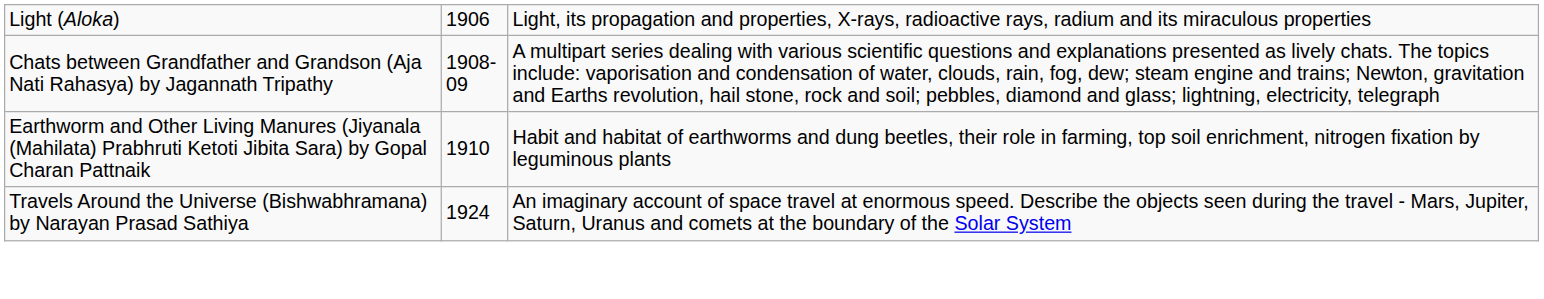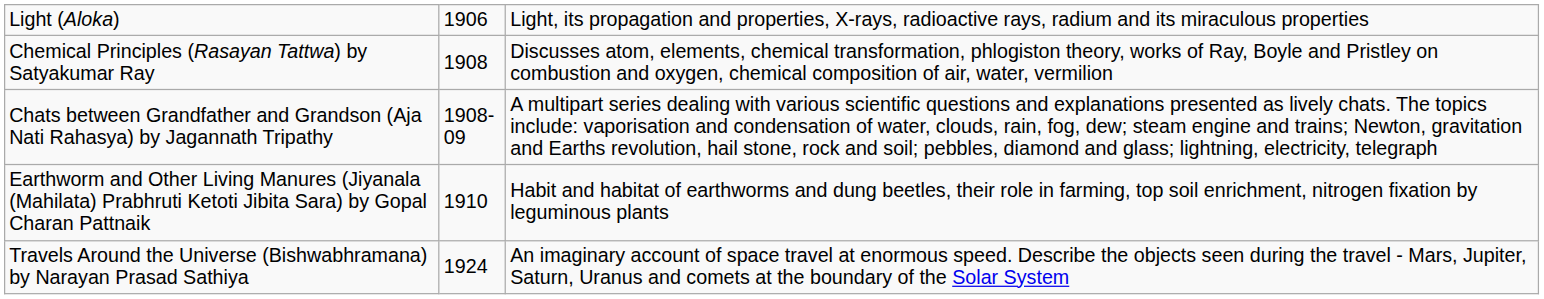 <table class="wikitable">
 <tr>
 <td>Light (<em>Aloka</em>)</td>
 <td>1906</td>
 <td>Light, its propagation and properties, X-rays, radioactive  rays, radium and its miraculous properties</td>
+</tr>
+<tr>
+<td>Chemical Principles (<em>Rasayan Tattwa</em>) by Satyakumar Ray</td>
+<td>1908</td>
+<td>Discusses atom, elements, chemical transformation,  phlogiston theory, works of Ray, Boyle and Pristley on combustion and oxygen,  chemical composition of air, water, vermilion</td>
 </tr>
 <tr>
 <td>Chats between Grandfather and Grandson (Aja Nati Rahasya)  by Jagannath Tripathy</td>
 <td>1908-09</td>
 <td>A multipart series dealing with various scientific questions  and explanations presented as lively chats. The topics include: vaporisation  and condensation of water, clouds, rain, fog, dew; steam engine and trains;  Newton, gravitation and Earths revolution, hail stone, rock and soil;  pebbles, diamond and glass; lightning, electricity, telegraph</td>
 </tr>
 <tr>
 <td>Earthworm and Other Living Manures (Jiyanala (Mahilata)  Prabhruti Ketoti Jibita Sara) by Gopal Charan Pattnaik</td>
 <td>1910</td>
 <td>Habit and habitat of earthworms and dung beetles, their role  in farming, top soil enrichment, nitrogen fixation by leguminous plants</td>
 </tr>
 <tr>
 <td>Travels Around the Universe (Bishwabhramana) by Narayan Prasad  Sathiya</td>
 <td>1924</td>
 <td>An imaginary account of space travel at enormous speed. Describe the objects seen during the travel - Mars, Jupiter, Saturn, Uranus  and comets at the boundary of the <a href='#'>Solar System</a></td>
 </tr>
 </table>
